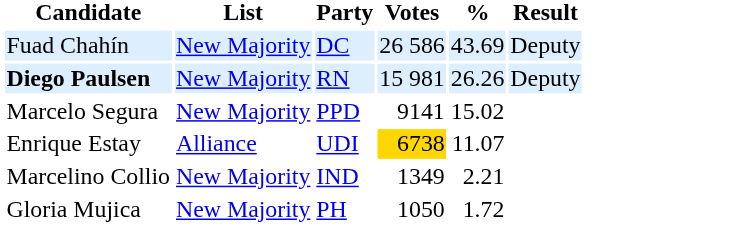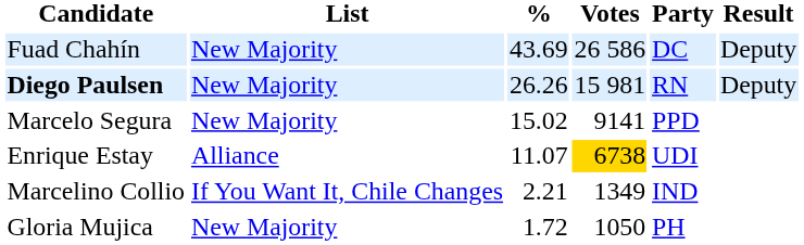 <table class=sortable class="wikitable">
 <tr>
 <th>Candidate</th>
 <th>List</th>
+<th>%</th>
+<th>Votes</th>
 <th>Party</th>
-<th>Votes</th>
-<th>%</th>
 <th>Result</th>
 </tr>
 <tr style="background:#def;">
 <td>Fuad Chahín</td>
 <td><a href='#'>New Majority</a></td>
+<td align=right>43.69</td>
+<td align=right>26 586</td>
 <td><a href='#'>DC</a></td>
-<td align=right>26 586</td>
-<td align=right>43.69</td>
 <td>Deputy</td>
 </tr>
 <tr style="background:#def;">
 <td><strong>Diego Paulsen</strong></td>
 <td><a href='#'>New Majority</a></td>
+<td align=right>26.26</td>
+<td align=right>15 981</td>
 <td><a href='#'>RN</a></td>
-<td align=right>15 981</td>
-<td align=right>26.26</td>
 <td>Deputy</td>
 </tr>
 <tr>
 <td>Marcelo Segura</td>
 <td><a href='#'>New Majority</a></td>
+<td align=right>15.02</td>
+<td align=right>9141</td>
 <td><a href='#'>PPD</a></td>
-<td align=right>9141</td>
-<td align=right>15.02</td>
 <td></td>
 </tr>
 <tr>
 <td>Enrique Estay</td>
 <td><a href='#'>Alliance</a></td>
+<td align=right>11.07</td>
+<td align=right style="background: gold;">6738</td>
 <td><a href='#'>UDI</a></td>
-<td align=right style="background: gold;">6738</td>
-<td align=right>11.07</td>
 <td></td>
 </tr>
 <tr>
 <td>Marcelino Collio</td>
-<td><a href='#'>New Majority</a></td>
+<td><a href='#'>If You Want It, Chile Changes</a></td>
+<td align=right>2.21</td>
+<td align=right>1349</td>
 <td><a href='#'>IND</a></td>
-<td align=right>1349</td>
-<td align=right>2.21</td>
 <td></td>
 </tr>
 <tr>
 <td>Gloria Mujica</td>
 <td><a href='#'>New Majority</a></td>
+<td align=right>1.72</td>
+<td align=right>1050</td>
 <td><a href='#'>PH</a></td>
-<td align=right>1050</td>
-<td align=right>1.72</td>
 <td></td>
 </tr>
 </table>
